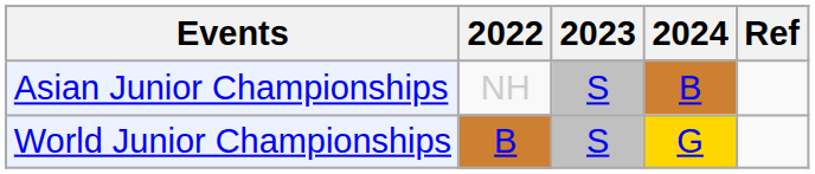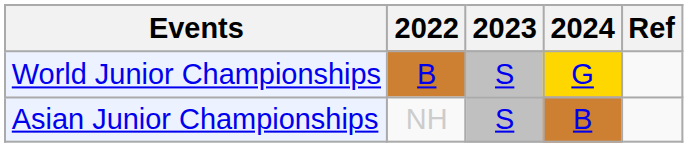 <table style='font-size: 90%; text-align:center;' class='wikitable'>
 <tr>
 <th>Events</th>
 <th>2022</th>
 <th>2023</th>
 <th>2024</th>
 <th>Ref</th>
 </tr>
 <tr>
+<td bgcolor="#ECF2FF"; align="left"><a href='#'>World Junior Championships</a></td>
+<td bgcolor=CD7F32><a href='#'>B</a></td>
+<td bgcolor=silver><a href='#'>S</a></td>
+<td bgcolor=gold><a href='#'>G</a></td>
+<td></td>
+</tr>
+<tr>
 <td bgcolor="#ECF2FF"; align="left"><a href='#'>Asian Junior Championships</a></td>
 <td style=color:#ccc>NH</td>
 <td bgcolor=silver><a href='#'>S</a></td>
 <td bgcolor=CD7F32><a href='#'>B</a></td>
 <td></td>
 </tr>
-<tr>
-<td bgcolor="#ECF2FF"; align="left"><a href='#'>World Junior Championships</a></td>
-<td bgcolor=CD7F32><a href='#'>B</a></td>
-<td bgcolor=silver><a href='#'>S</a></td>
-<td bgcolor=gold><a href='#'>G</a></td>
-<td></td>
-</tr>
 </table>
